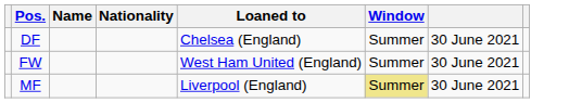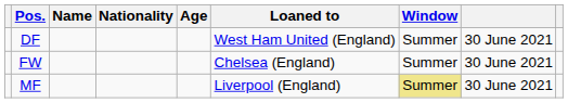 <table class="wikitable sortable" style="text-align:center;">
 <tr>
 <th scope=col></th>
 <th scope=col><a href='#'>Pos.</a></th>
 <th scope=col>Name</th>
 <th scope=col>Nationality</th>
+<th scope=col>Age</th>
 <th scope=col>Loaned to</th>
 <th scope=col><a href='#'>Window</a></th>
 <th scope=col></th>
 <th scope=col class=unsortable></th>
 </tr>
 <tr>
 <td></td>
 <td><a href='#'>DF</a></td>
 <td align=left></td>
 <td align=left></td>
-<td align=left><a href='#'>Chelsea</a> (England)</td>
+<td></td>
+<td align=left><a href='#'>West Ham United</a> (England)</td>
 <td>Summer</td>
 <td>30 June 2021</td>
 <td></td>
 </tr>
 <tr>
 <td></td>
 <td><a href='#'>FW</a></td>
 <td align=left></td>
 <td align=left></td>
-<td align=left><a href='#'>West Ham United</a> (England)</td>
+<td></td>
+<td align=left><a href='#'>Chelsea</a> (England)</td>
 <td>Summer</td>
 <td>30 June 2021</td>
 <td></td>
 </tr>
 <tr>
 <td></td>
 <td><a href='#'>MF</a></td>
 <td align=left></td>
 <td align=left></td>
+<td></td>
 <td align=left><a href='#'>Liverpool</a> (England)</td>
 <td style="background: khaki;">Summer</td>
 <td>30 June 2021</td>
 <td></td>
 </tr>
 </table>
